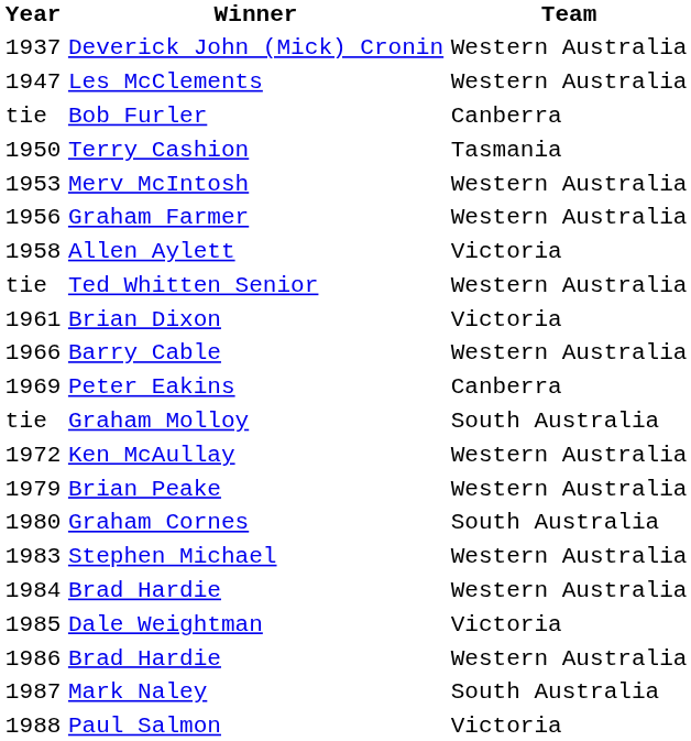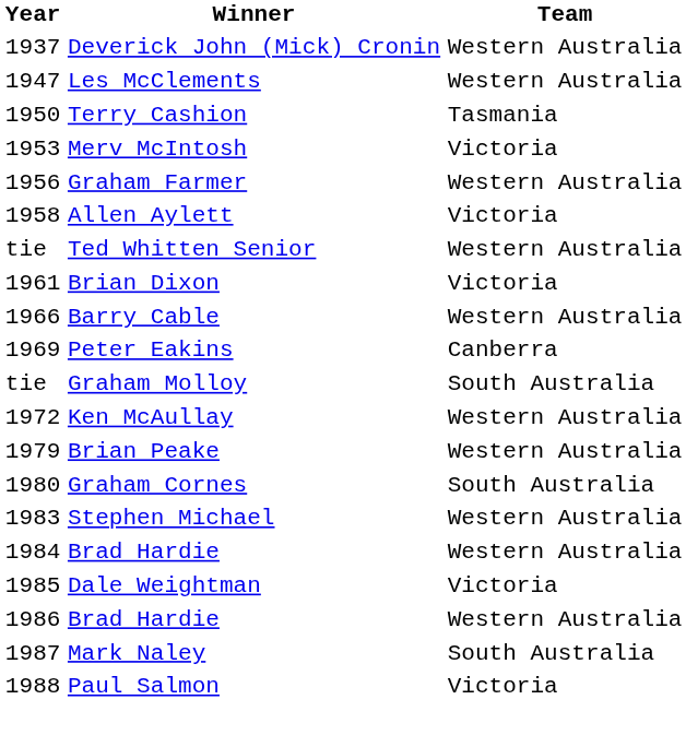 <table>
 <tr>
 <th>Year</th>
 <th>Winner</th>
 <th>Team</th>
 </tr>
 <tr>
 <td>1937</td>
 <td><a href='#'>Deverick John (Mick) Cronin</a></td>
 <td>Western Australia</td>
 </tr>
 <tr>
 <td>1947</td>
 <td><a href='#'>Les McClements</a></td>
 <td>Western Australia</td>
 </tr>
 <tr>
-<td>tie</td>
-<td><a href='#'>Bob Furler</a></td>
-<td>Canberra</td>
-</tr>
-<tr>
 <td>1950</td>
 <td><a href='#'>Terry Cashion</a></td>
 <td>Tasmania</td>
 </tr>
 <tr>
 <td>1953</td>
 <td><a href='#'>Merv McIntosh</a></td>
-<td>Western Australia</td>
+<td>Victoria</td>
 </tr>
 <tr>
 <td>1956</td>
 <td><a href='#'>Graham Farmer</a></td>
 <td>Western Australia</td>
 </tr>
 <tr>
 <td>1958</td>
 <td><a href='#'>Allen Aylett</a></td>
 <td>Victoria</td>
 </tr>
 <tr>
 <td>tie</td>
 <td><a href='#'>Ted Whitten Senior</a></td>
 <td>Western Australia</td>
 </tr>
 <tr>
 <td>1961</td>
 <td><a href='#'>Brian Dixon</a></td>
 <td>Victoria</td>
 </tr>
 <tr>
 <td>1966</td>
 <td><a href='#'>Barry Cable</a></td>
 <td>Western Australia</td>
 </tr>
 <tr>
 <td>1969</td>
 <td><a href='#'>Peter Eakins</a></td>
 <td>Canberra</td>
 </tr>
 <tr>
 <td>tie</td>
 <td><a href='#'>Graham Molloy</a></td>
 <td>South Australia</td>
 </tr>
 <tr>
 <td>1972</td>
 <td><a href='#'>Ken McAullay</a></td>
 <td>Western Australia</td>
 </tr>
 <tr>
 <td>1979</td>
 <td><a href='#'>Brian Peake</a></td>
 <td>Western Australia</td>
 </tr>
 <tr>
 <td>1980</td>
 <td><a href='#'>Graham Cornes</a></td>
 <td>South Australia</td>
 </tr>
 <tr>
 <td>1983</td>
 <td><a href='#'>Stephen Michael</a></td>
 <td>Western Australia</td>
 </tr>
 <tr>
 <td>1984</td>
 <td><a href='#'>Brad Hardie</a></td>
 <td>Western Australia</td>
 </tr>
 <tr>
 <td>1985</td>
 <td><a href='#'>Dale Weightman</a></td>
 <td>Victoria</td>
 </tr>
 <tr>
 <td>1986</td>
 <td><a href='#'>Brad Hardie</a></td>
 <td>Western Australia</td>
 </tr>
 <tr>
 <td>1987</td>
 <td><a href='#'>Mark Naley</a></td>
 <td>South Australia</td>
 </tr>
 <tr>
 <td>1988</td>
 <td><a href='#'>Paul Salmon</a></td>
 <td>Victoria</td>
 </tr>
 </table>
